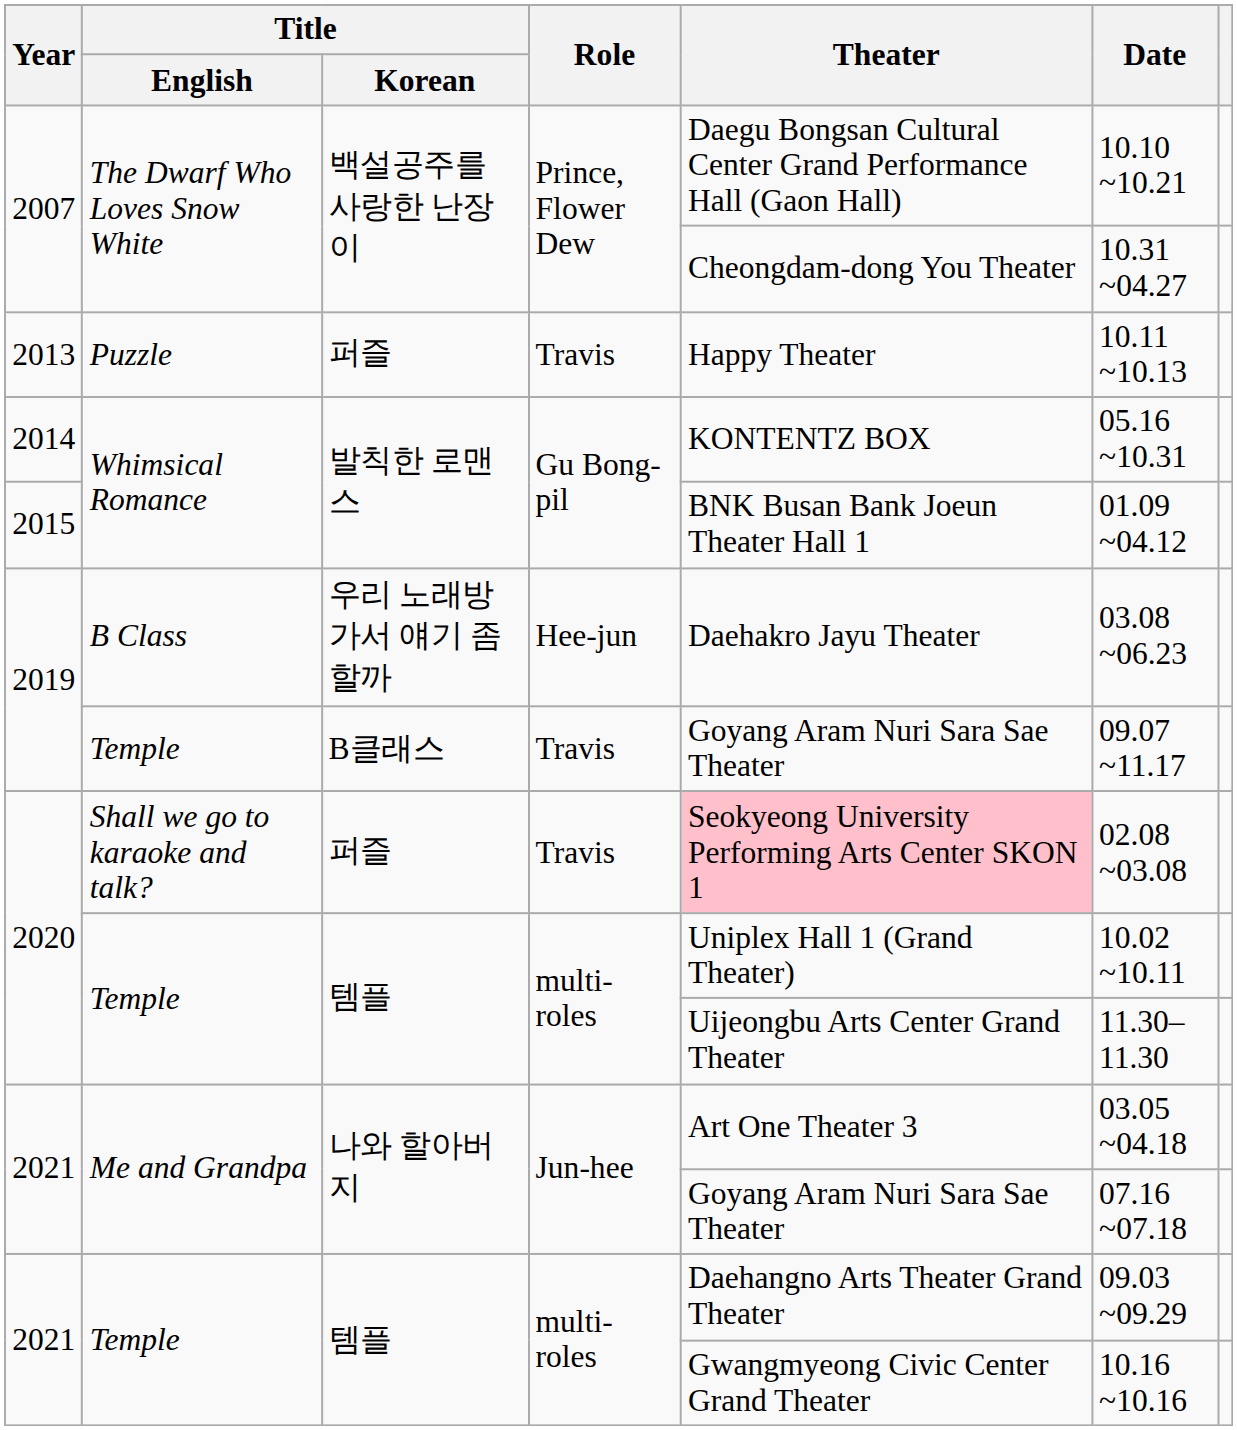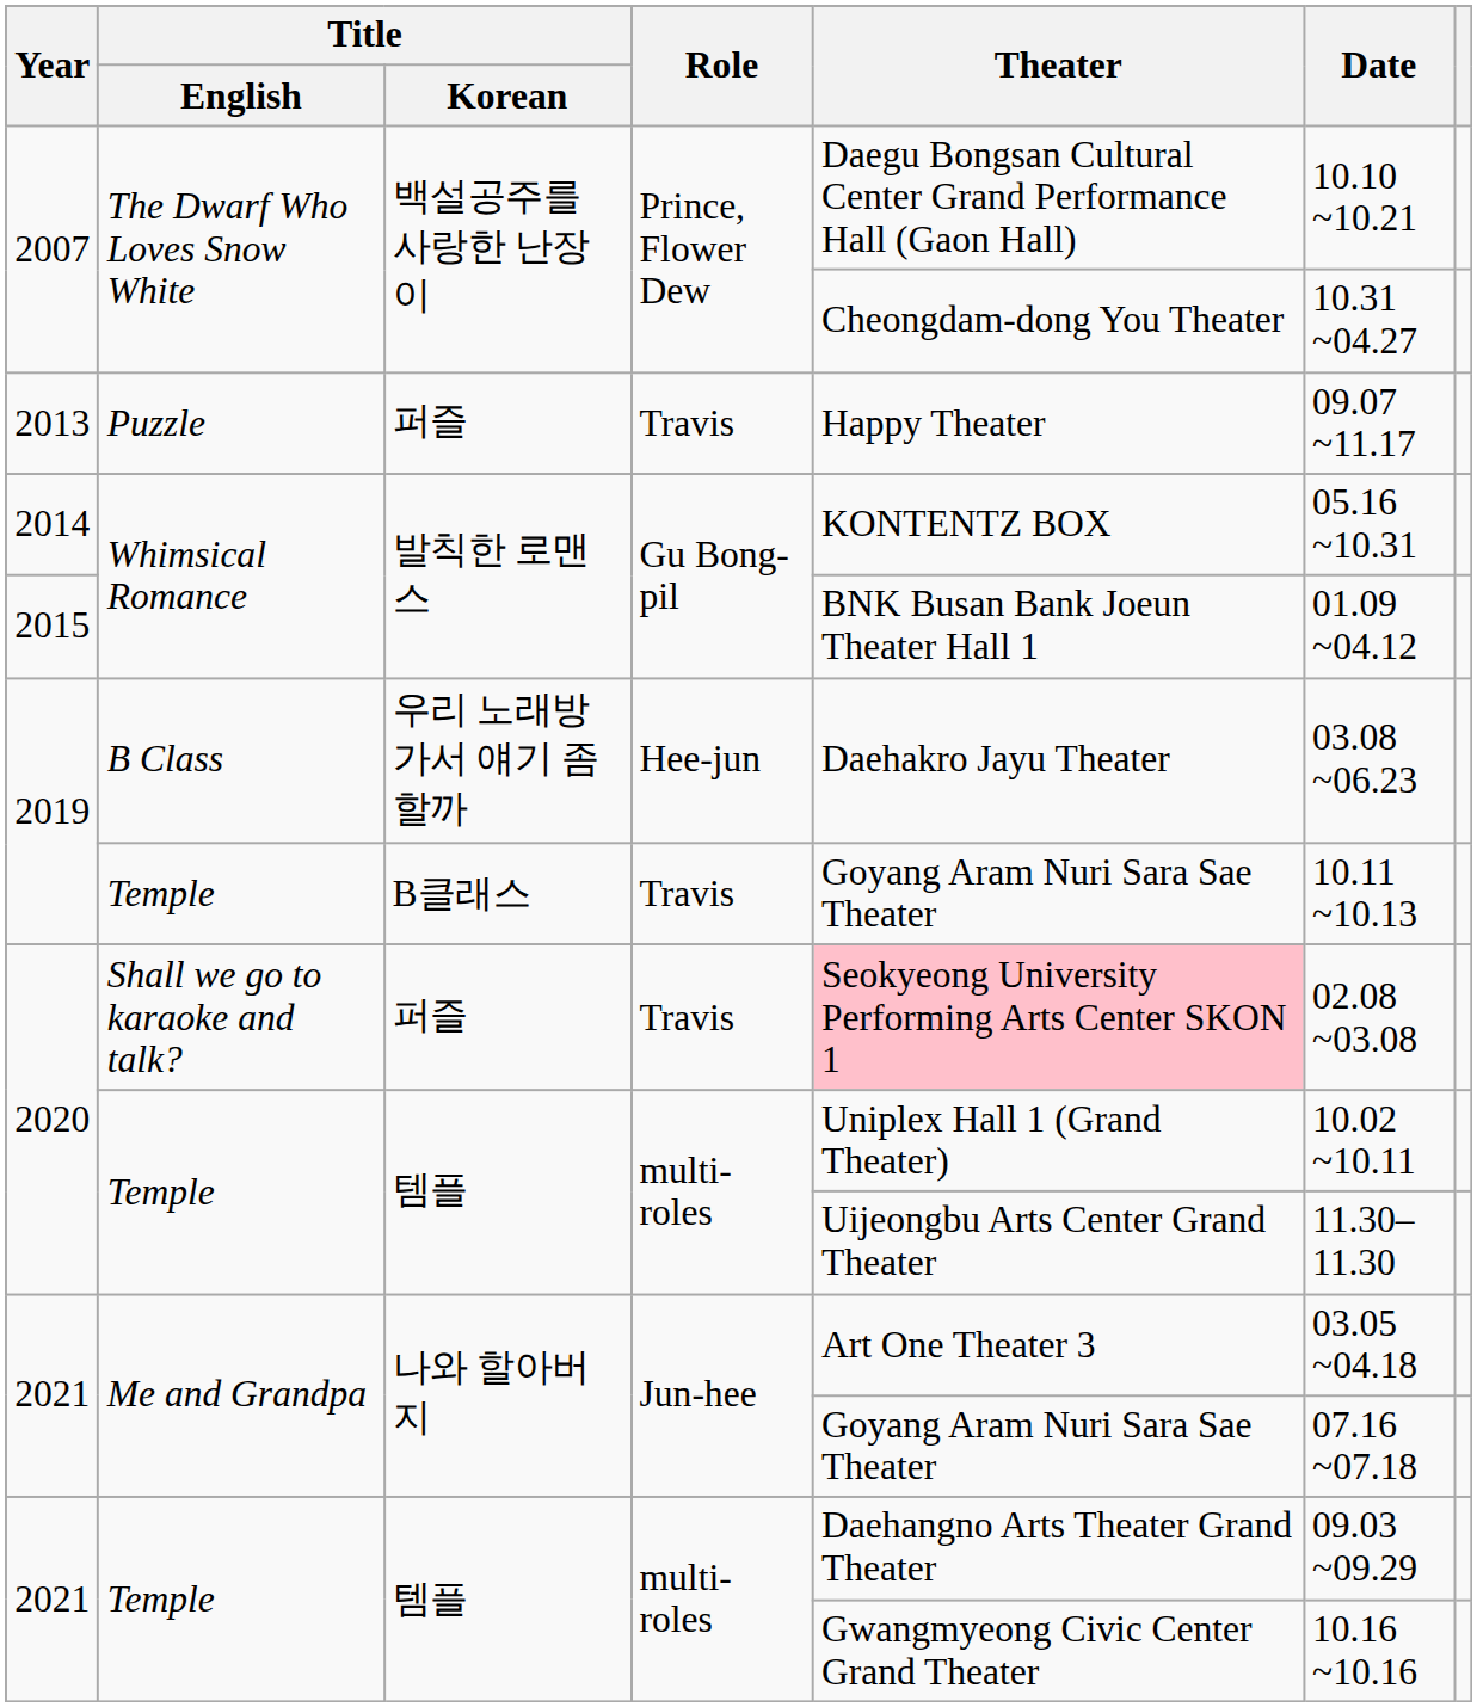 <table class="wikitable sortable plainrowheaders" style="text-align:left; font-size:100%; padding:0 auto; width:100%; margin:auto">
 <tr>
 <th rowspan="2" scope="col">Year</th>
 <th colspan="2" scope="col">Title</th>
 <th rowspan="2" scope="col">Role</th>
 <th rowspan="2" scope="col">Theater</th>
 <th rowspan="2" scope="col">Date</th>
 <th rowspan="2" scope="col" class="unsortable"></th>
 </tr>
 <tr>
 <th>English</th>
 <th>Korean</th>
 </tr>
 <tr>
 <td rowspan="2">2007</td>
 <td rowspan="2"><em>The Dwarf Who Loves Snow White</em></td>
 <td rowspan="2">백설공주를 사랑한 난장이</td>
 <td rowspan="2">Prince, Flower Dew</td>
 <td>Daegu Bongsan Cultural Center Grand Performance Hall (Gaon Hall)</td>
 <td>10.10 ~10.21</td>
 <td></td>
 </tr>
 <tr>
 <td>Cheongdam-dong You Theater</td>
 <td>10.31 ~04.27</td>
 <td></td>
 </tr>
 <tr>
 <td>2013</td>
 <td><em>Puzzle</em></td>
 <td>퍼즐</td>
 <td>Travis</td>
 <td>Happy Theater</td>
-<td>10.11 ~10.13</td>
+<td>09.07 ~11.17</td>
 <td></td>
 </tr>
 <tr>
 <td>2014</td>
 <td rowspan="2"><em>Whimsical Romance</em></td>
 <td rowspan="2">발칙한 로맨스</td>
 <td rowspan="2">Gu Bong-pil</td>
 <td>KONTENTZ BOX</td>
 <td>05.16 ~10.31</td>
 <td></td>
 </tr>
 <tr>
 <td>2015</td>
 <td>BNK Busan Bank Joeun Theater Hall 1</td>
 <td>01.09 ~04.12</td>
 <td></td>
 </tr>
 <tr>
 <td rowspan="2">2019</td>
 <td><em>B Class</em></td>
 <td>우리 노래방가서 얘기 좀 할까</td>
 <td>Hee-jun</td>
 <td>Daehakro Jayu Theater</td>
 <td>03.08 ~06.23</td>
 <td></td>
 </tr>
 <tr>
 <td><em>Temple</em></td>
 <td>B클래스</td>
 <td>Travis</td>
 <td>Goyang Aram Nuri Sara Sae Theater</td>
-<td>09.07 ~11.17</td>
+<td>10.11 ~10.13</td>
 <td></td>
 </tr>
 <tr>
 <td rowspan="3">2020</td>
 <td><em>Shall we go to karaoke and talk?</em></td>
 <td>퍼즐</td>
 <td>Travis</td>
 <td style="background: pink;">Seokyeong University Performing Arts Center SKON 1</td>
 <td>02.08 ~03.08</td>
 <td></td>
 </tr>
 <tr>
 <td rowspan="2"><em>Temple</em></td>
 <td rowspan="2">템플</td>
 <td rowspan="2">multi-roles</td>
 <td>Uniplex Hall 1 (Grand Theater)</td>
 <td>10.02 ~10.11</td>
 <td></td>
 </tr>
 <tr>
 <td>Uijeongbu Arts Center Grand Theater</td>
 <td>11.30–11.30</td>
 <td></td>
 </tr>
 <tr>
 <td rowspan="2">2021</td>
 <td rowspan="2"><em>Me and Grandpa</em></td>
 <td rowspan="2">나와 할아버지</td>
 <td rowspan="2">Jun-hee</td>
 <td>Art One Theater 3</td>
 <td>03.05 ~04.18</td>
 <td></td>
 </tr>
 <tr>
 <td>Goyang Aram Nuri Sara Sae Theater</td>
 <td>07.16 ~07.18</td>
 <td></td>
 </tr>
 <tr>
 <td rowspan="2">2021</td>
 <td rowspan="2"><em>Temple</em></td>
 <td rowspan="2">템플</td>
 <td rowspan="2">multi-roles</td>
 <td>Daehangno Arts Theater Grand Theater</td>
 <td>09.03 ~09.29</td>
 <td></td>
 </tr>
 <tr>
 <td>Gwangmyeong Civic Center Grand Theater</td>
 <td>10.16 ~10.16</td>
 <td></td>
 </tr>
 </table>
